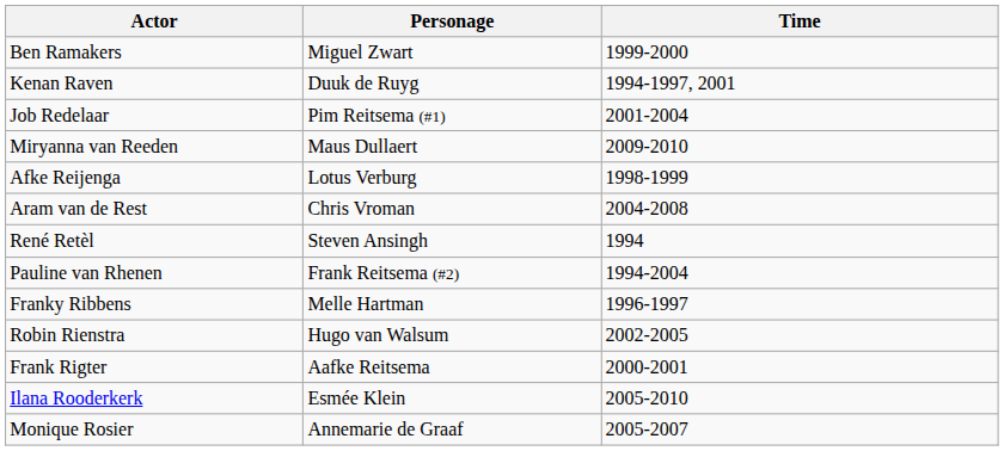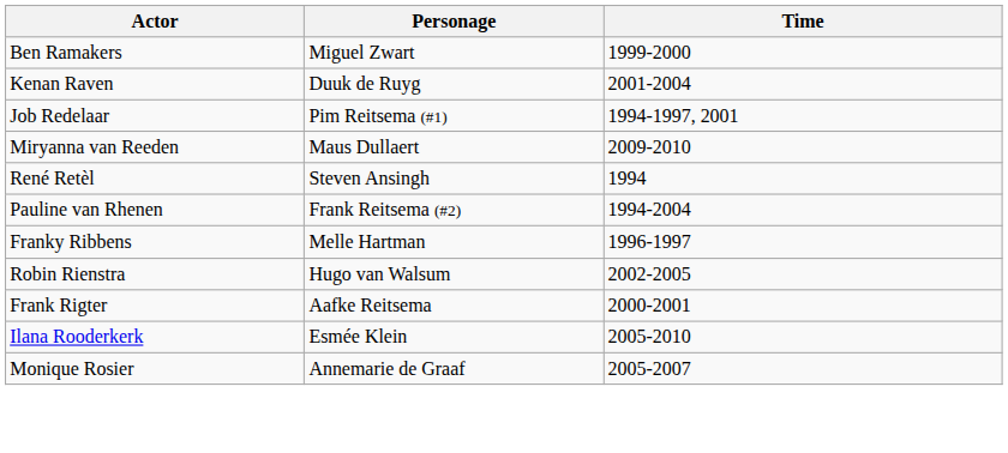 <table class="wikitable sortable" width="50%" style="font-size:95%">
 <tr>
 <th width="30%">Actor</th>
 <th width="30%">Personage</th>
 <th width="40%">Time</th>
 </tr>
 <tr>
 <td>Ben Ramakers</td>
 <td>Miguel Zwart</td>
 <td>1999-2000</td>
 </tr>
 <tr>
 <td>Kenan Raven</td>
 <td>Duuk de Ruyg</td>
-<td>1994-1997, 2001</td>
+<td>2001-2004</td>
 </tr>
 <tr>
 <td>Job Redelaar</td>
 <td>Pim Reitsema <small> (#1) </small></td>
-<td>2001-2004</td>
+<td>1994-1997, 2001</td>
 </tr>
 <tr>
 <td>Miryanna van Reeden</td>
 <td>Maus Dullaert</td>
 <td>2009-2010</td>
-</tr>
-<tr>
-<td>Afke Reijenga</td>
-<td>Lotus Verburg</td>
-<td>1998-1999</td>
-</tr>
-<tr>
-<td>Aram van de Rest</td>
-<td>Chris Vroman</td>
-<td>2004-2008</td>
 </tr>
 <tr>
 <td>René Retèl</td>
 <td>Steven Ansingh</td>
 <td>1994</td>
 </tr>
 <tr>
 <td>Pauline van Rhenen</td>
 <td>Frank Reitsema <small> (#2) </small></td>
 <td>1994-2004</td>
 </tr>
 <tr>
 <td>Franky Ribbens</td>
 <td>Melle Hartman</td>
 <td>1996-1997</td>
 </tr>
 <tr>
 <td>Robin Rienstra</td>
 <td>Hugo van Walsum</td>
 <td>2002-2005</td>
 </tr>
 <tr>
 <td>Frank Rigter</td>
 <td>Aafke Reitsema</td>
 <td>2000-2001</td>
 </tr>
 <tr>
 <td><a href='#'>Ilana Rooderkerk</a></td>
 <td>Esmée Klein</td>
 <td>2005-2010</td>
 </tr>
 <tr>
 <td>Monique Rosier</td>
 <td>Annemarie de Graaf</td>
 <td>2005-2007</td>
 </tr>
 </table>
